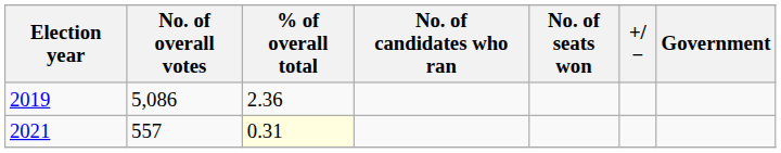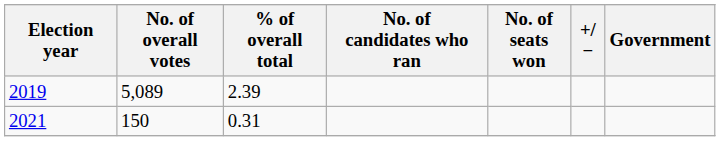 <table class="wikitable plainrowheaders">
 <tr>
 </tr>
 <tr>
 <th scope="col">Election year</th>
 <th scope="col">No. of<br>overall votes</th>
 <th scope="col">% of<br>overall total</th>
 <th scope="col">No. of<br>candidates who ran</th>
 <th scope="col">No. of<br>seats won</th>
 <th scope="col">+/−</th>
 <th scope="col">Government</th>
 </tr>
 <tr>
 <td><a href='#'>2019</a></td>
-<td>5,086</td>
-<td>2.36</td>
+<td>5,089</td>
+<td>2.39</td>
 <td></td>
 <td></td>
 <td></td>
 <td></td>
 </tr>
 <tr>
 <td><a href='#'>2021</a></td>
-<td>557</td>
-<td style="background: lightyellow;">0.31</td>
+<td>150</td>
+<td>0.31</td>
 <td></td>
 <td></td>
 <td></td>
 <td></td>
 </tr>
 <tr>
 </tr>
 </table>
